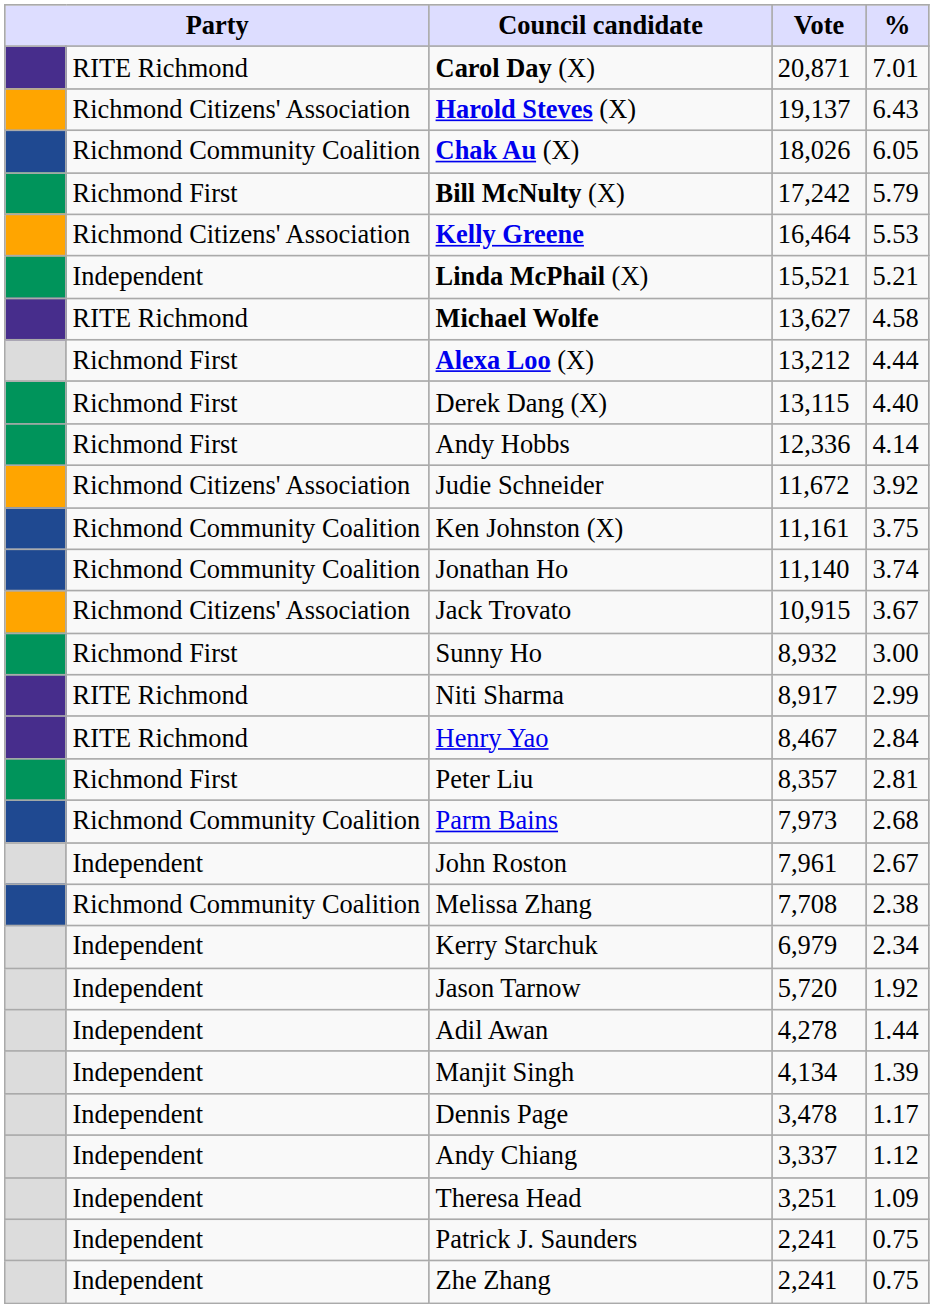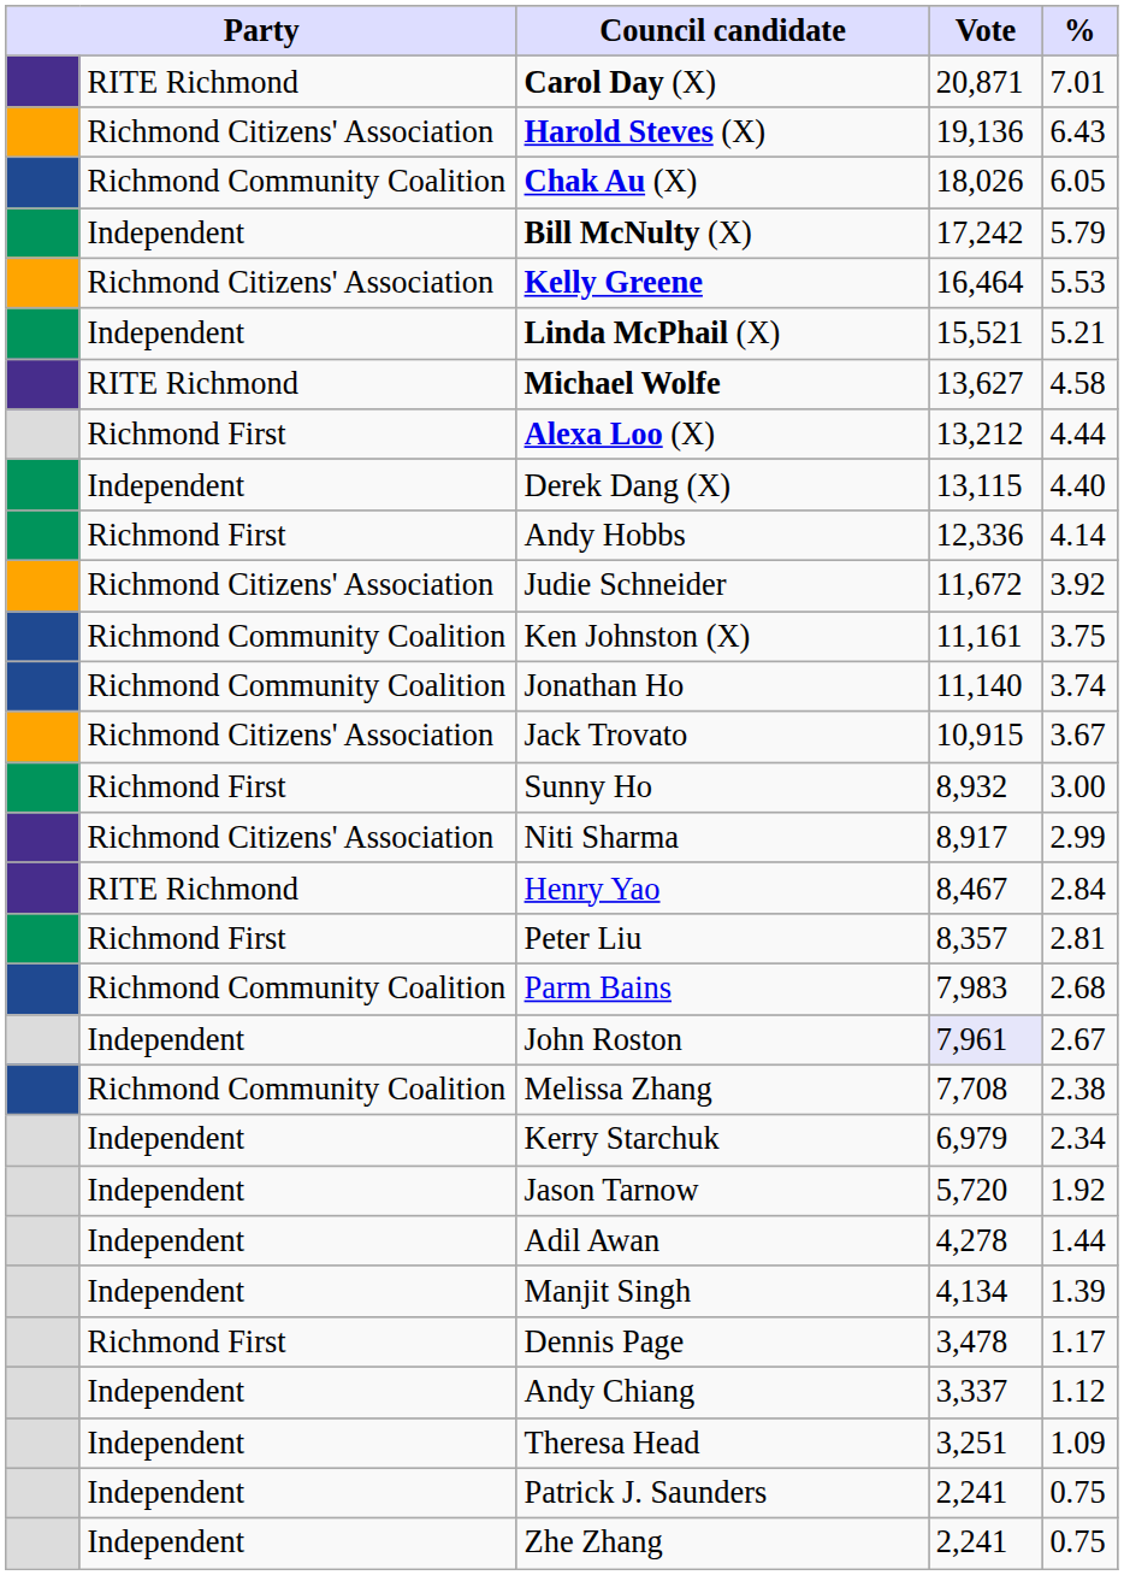 <table class="wikitable">
 <tr>
 <th style="background:#ddf;" width="250px" colspan="2">Party</th>
 <th style="background:#ddf;" width="200px">Council candidate</th>
 <th style="background:#ddf;" width="50px">Vote</th>
 <th style="background:#ddf;" width="30px">%</th>
 </tr>
 <tr>
 <td style="background:#472D8C;" width="30px"> </td>
 <td>RITE Richmond</td>
 <td><strong>Carol Day</strong> (X)</td>
 <td>20,871</td>
 <td>7.01</td>
 </tr>
 <tr>
 <td style="background:#FFA500;" width="30px"> </td>
 <td>Richmond Citizens' Association</td>
 <td><strong><a href='#'>Harold Steves</a></strong> (X)</td>
-<td>19,137</td>
+<td>19,136</td>
 <td>6.43</td>
 </tr>
 <tr>
 <td style="background:#1F4991;" width="30px"> </td>
 <td>Richmond Community Coalition</td>
 <td><strong><a href='#'>Chak Au</a></strong> (X)</td>
 <td>18,026</td>
 <td>6.05</td>
 </tr>
 <tr>
 <td style="background:#00945B;" width="30px"> </td>
-<td>Richmond First</td>
+<td>Independent</td>
 <td><strong>Bill McNulty</strong> (X)</td>
 <td>17,242</td>
 <td>5.79</td>
 </tr>
 <tr>
 <td style="background:#FFA500;" width="30px"> </td>
 <td>Richmond Citizens' Association</td>
 <td><strong><a href='#'>Kelly Greene</a></strong></td>
 <td>16,464</td>
 <td>5.53</td>
 </tr>
 <tr>
 <td style="background:#00945B;" width="30px"> </td>
 <td>Independent</td>
 <td><strong>Linda McPhail</strong> (X)</td>
 <td>15,521</td>
 <td>5.21</td>
 </tr>
 <tr>
 <td style="background:#472D8C;" width="30px"> </td>
 <td>RITE Richmond</td>
 <td><strong>Michael Wolfe</strong></td>
 <td>13,627</td>
 <td>4.58</td>
 </tr>
 <tr>
 <td style="background:gainsboro" width="30px"> </td>
 <td>Richmond First</td>
 <td><strong><a href='#'>Alexa Loo</a></strong> (X)</td>
 <td>13,212</td>
 <td>4.44</td>
 </tr>
 <tr>
 <td style="background:#00945B;" width="30px"> </td>
-<td>Richmond First</td>
+<td>Independent</td>
 <td>Derek Dang (X)</td>
 <td>13,115</td>
 <td>4.40</td>
 </tr>
 <tr>
 <td style="background:#00945B;" width="30px"> </td>
 <td>Richmond First</td>
 <td>Andy Hobbs</td>
 <td>12,336</td>
 <td>4.14</td>
 </tr>
 <tr>
 <td style="background:#FFA500;" width="30px"> </td>
 <td>Richmond Citizens' Association</td>
 <td>Judie Schneider</td>
 <td>11,672</td>
 <td>3.92</td>
 </tr>
 <tr>
 <td style="background:#1F4991;" width="30px"> </td>
 <td>Richmond Community Coalition</td>
 <td>Ken Johnston (X)</td>
 <td>11,161</td>
 <td>3.75</td>
 </tr>
 <tr>
 <td style="background:#1F4991;" width="30px"> </td>
 <td>Richmond Community Coalition</td>
 <td>Jonathan Ho</td>
 <td>11,140</td>
 <td>3.74</td>
 </tr>
 <tr>
 <td style="background:#FFA500;" width="30px"> </td>
 <td>Richmond Citizens' Association</td>
 <td>Jack Trovato</td>
 <td>10,915</td>
 <td>3.67</td>
 </tr>
 <tr>
 <td style="background:#00945B;" width="30px"> </td>
 <td>Richmond First</td>
 <td>Sunny Ho</td>
 <td>8,932</td>
 <td>3.00</td>
 </tr>
 <tr>
 <td style="background:#472D8C;" width="30px"> </td>
-<td>RITE Richmond</td>
+<td>Richmond Citizens' Association</td>
 <td>Niti Sharma</td>
 <td>8,917</td>
 <td>2.99</td>
 </tr>
 <tr>
 <td style="background:#472D8C;" width="30px"> </td>
 <td>RITE Richmond</td>
 <td><a href='#'>Henry Yao</a></td>
 <td>8,467</td>
 <td>2.84</td>
 </tr>
 <tr>
 <td style="background:#00945B;" width="30px"> </td>
 <td>Richmond First</td>
 <td>Peter Liu</td>
 <td>8,357</td>
 <td>2.81</td>
 </tr>
 <tr>
 <td style="background:#1F4991;" width="30px"> </td>
 <td>Richmond Community Coalition</td>
 <td><a href='#'>Parm Bains</a></td>
-<td>7,973</td>
+<td>7,983</td>
 <td>2.68</td>
 </tr>
 <tr>
 <td style="background:gainsboro" width="30px"> </td>
 <td>Independent</td>
 <td>John Roston</td>
-<td>7,961</td>
+<td style="background: lavender;">7,961</td>
 <td>2.67</td>
 </tr>
 <tr>
 <td style="background:#1F4991;" width="30px"> </td>
 <td>Richmond Community Coalition</td>
 <td>Melissa Zhang</td>
 <td>7,708</td>
 <td>2.38</td>
 </tr>
 <tr>
 <td style="background:gainsboro" width="30px"> </td>
 <td>Independent</td>
 <td>Kerry Starchuk</td>
 <td>6,979</td>
 <td>2.34</td>
 </tr>
 <tr>
 <td style="background:gainsboro" width="30px"> </td>
 <td>Independent</td>
 <td>Jason Tarnow</td>
 <td>5,720</td>
 <td>1.92</td>
 </tr>
 <tr>
 <td style="background:gainsboro" width="30px"> </td>
 <td>Independent</td>
 <td>Adil Awan</td>
 <td>4,278</td>
 <td>1.44</td>
 </tr>
 <tr>
 <td style="background:gainsboro" width="30px"> </td>
 <td>Independent</td>
 <td>Manjit Singh</td>
 <td>4,134</td>
 <td>1.39</td>
 </tr>
 <tr>
 <td style="background:gainsboro" width="30px"> </td>
-<td>Independent</td>
+<td>Richmond First</td>
 <td>Dennis Page</td>
 <td>3,478</td>
 <td>1.17</td>
 </tr>
 <tr>
 <td style="background:gainsboro" width="30px"> </td>
 <td>Independent</td>
 <td>Andy Chiang</td>
 <td>3,337</td>
 <td>1.12</td>
 </tr>
 <tr>
 <td style="background:gainsboro" width="30px"> </td>
 <td>Independent</td>
 <td>Theresa Head</td>
 <td>3,251</td>
 <td>1.09</td>
 </tr>
 <tr>
 <td style="background:gainsboro" width="30px"> </td>
 <td>Independent</td>
 <td>Patrick J. Saunders</td>
 <td>2,241</td>
 <td>0.75</td>
 </tr>
 <tr>
 <td style="background:gainsboro" width="30px"> </td>
 <td>Independent</td>
 <td>Zhe Zhang</td>
 <td>2,241</td>
 <td>0.75</td>
 </tr>
 </table>
